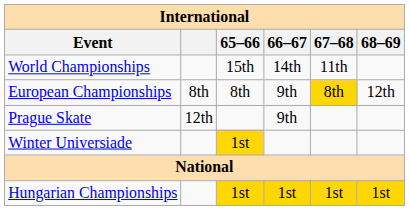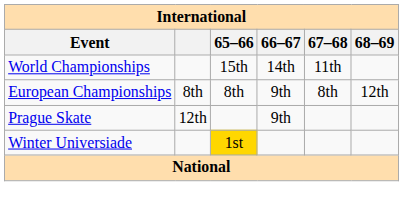 <table class="wikitable" style="text-align:center">
 <tr>
 <th style="background-color: #ffdead; " colspan=6 align=center>International</th>
 </tr>
 <tr>
 <th>Event</th>
 <th></th>
 <th>65–66</th>
 <th>66–67</th>
 <th>67–68</th>
 <th>68–69</th>
 </tr>
 <tr>
 <td align=left><a href='#'>World Championships</a></td>
 <td></td>
 <td>15th</td>
 <td>14th</td>
 <td>11th</td>
 <td></td>
 </tr>
 <tr>
 <td align=left><a href='#'>European Championships</a></td>
 <td>8th</td>
 <td>8th</td>
 <td>9th</td>
-<td style="background: gold;">8th</td>
+<td>8th</td>
 <td>12th</td>
 </tr>
 <tr>
 <td align=left><a href='#'>Prague Skate</a></td>
 <td>12th</td>
 <td></td>
 <td>9th</td>
 <td></td>
 <td></td>
 </tr>
 <tr>
 <td align=left><a href='#'>Winter Universiade</a></td>
 <td></td>
 <td bgcolor=gold>1st</td>
 <td></td>
 <td></td>
 <td></td>
 </tr>
 <tr>
 <th style="background-color: #ffdead; " colspan=6 align=center>National</th>
 </tr>
-<tr>
-<td align=left><a href='#'>Hungarian Championships</a></td>
-<td></td>
-<td bgcolor=gold>1st</td>
-<td bgcolor=gold>1st</td>
-<td bgcolor=gold>1st</td>
-<td bgcolor=gold>1st</td>
-</tr>
 </table>
